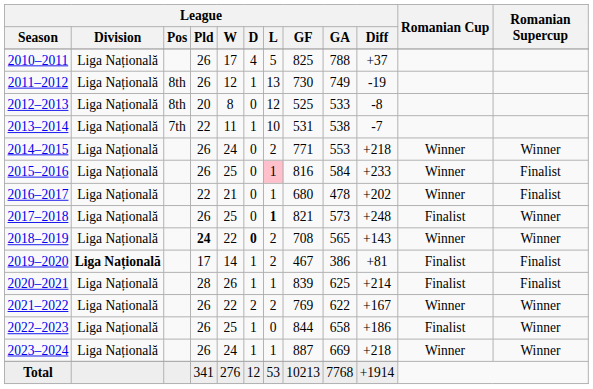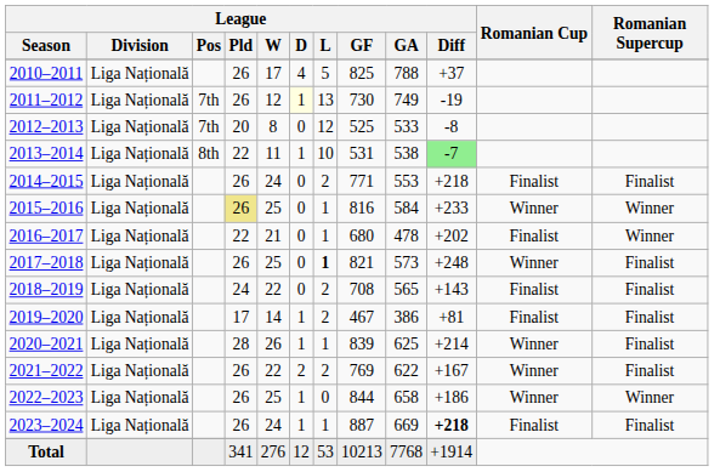 <table class="wikitable" style="font-size:95%; text-align: center;">
 <tr>
 <th colspan="10">League</th>
 <th rowspan="2" width="100">Romanian Cup</th>
 <th rowspan="2" width="100">Romanian Supercup</th>
 </tr>
 <tr>
 <th>Season</th>
 <th>Division</th>
 <th>Pos</th>
 <th>Pld</th>
 <th>W</th>
 <th>D</th>
 <th>L</th>
 <th>GF</th>
 <th>GA</th>
 <th>Diff</th>
 </tr>
 <tr>
 </tr>
 <tr>
 <td><a href='#'>2010–2011</a></td>
 <td>Liga Națională</td>
 <td></td>
 <td>26</td>
 <td>17</td>
 <td>4</td>
 <td>5</td>
 <td>825</td>
 <td>788</td>
 <td>+37</td>
 <td></td>
 <td></td>
 </tr>
 <tr>
 <td><a href='#'>2011–2012</a></td>
 <td>Liga Națională</td>
-<td>8th</td>
+<td>7th</td>
 <td>26</td>
 <td>12</td>
-<td>1</td>
+<td style="background: lightyellow;">1</td>
 <td>13</td>
 <td>730</td>
 <td>749</td>
 <td>-19</td>
 <td></td>
 <td></td>
 </tr>
 <tr>
 <td><a href='#'>2012–2013</a></td>
 <td>Liga Națională</td>
-<td>8th</td>
+<td>7th</td>
 <td>20</td>
 <td>8</td>
 <td>0</td>
 <td>12</td>
 <td>525</td>
 <td>533</td>
 <td>-8</td>
 <td></td>
 <td></td>
 </tr>
 <tr>
 <td><a href='#'>2013–2014</a></td>
 <td>Liga Națională</td>
-<td>7th</td>
+<td>8th</td>
 <td>22</td>
 <td>11</td>
 <td>1</td>
 <td>10</td>
 <td>531</td>
 <td>538</td>
-<td>-7</td>
+<td style="background: lightgreen;">-7</td>
 <td></td>
 <td></td>
 </tr>
 <tr>
 <td><a href='#'>2014–2015</a></td>
 <td>Liga Națională</td>
 <td></td>
 <td>26</td>
 <td>24</td>
 <td>0</td>
 <td>2</td>
 <td>771</td>
 <td>553</td>
 <td>+218</td>
-<td> Winner</td>
-<td> Winner</td>
+<td> Finalist</td>
+<td> Finalist</td>
 </tr>
 <tr>
 <td><a href='#'>2015–2016</a></td>
 <td>Liga Națională</td>
 <td></td>
-<td>26</td>
+<td style="background: khaki;">26</td>
 <td>25</td>
 <td>0</td>
-<td style="background: pink;">1</td>
+<td>1</td>
 <td>816</td>
 <td>584</td>
 <td>+233</td>
 <td> Winner</td>
-<td> Finalist</td>
+<td> Winner</td>
 </tr>
 <tr>
 <td><a href='#'>2016–2017</a></td>
 <td>Liga Națională</td>
 <td></td>
 <td>22</td>
 <td>21</td>
 <td>0</td>
 <td>1</td>
 <td>680</td>
 <td>478</td>
 <td>+202</td>
+<td> Finalist</td>
 <td> Winner</td>
-<td> Finalist</td>
 </tr>
 <tr>
 <td><a href='#'>2017–2018</a></td>
 <td>Liga Națională</td>
 <td></td>
 <td>26</td>
 <td>25</td>
 <td>0</td>
 <td><strong>1</strong></td>
 <td>821</td>
 <td>573</td>
 <td>+248</td>
+<td> Winner</td>
 <td> Finalist</td>
-<td> Winner</td>
 </tr>
 <tr>
 <td><a href='#'>2018–2019</a></td>
 <td>Liga Națională</td>
 <td></td>
-<td><strong>24</strong></td>
+<td>24</td>
 <td>22</td>
-<td><strong>0</strong></td>
+<td>0</td>
 <td>2</td>
 <td>708</td>
 <td>565</td>
 <td>+143</td>
-<td> Winner</td>
-<td> Winner</td>
+<td> Finalist</td>
+<td> Finalist</td>
 </tr>
 <tr>
 <td><a href='#'>2019–2020</a></td>
-<td><strong>Liga Națională</strong></td>
+<td>Liga Națională</td>
 <td></td>
 <td>17</td>
 <td>14</td>
 <td>1</td>
 <td>2</td>
 <td>467</td>
 <td>386</td>
 <td>+81</td>
 <td> Finalist</td>
 <td> Finalist</td>
 </tr>
 <tr>
 <td><a href='#'>2020–2021</a></td>
 <td>Liga Națională</td>
 <td></td>
 <td>28</td>
 <td>26</td>
 <td>1</td>
 <td>1</td>
 <td>839</td>
 <td>625</td>
 <td>+214</td>
-<td> Finalist</td>
+<td> Winner</td>
 <td> Finalist</td>
 </tr>
 <tr>
 <td><a href='#'>2021–2022</a></td>
 <td>Liga Națională</td>
 <td></td>
 <td>26</td>
 <td>22</td>
 <td>2</td>
 <td>2</td>
 <td>769</td>
 <td>622</td>
 <td>+167</td>
 <td> Winner</td>
-<td> Winner</td>
+<td> Finalist</td>
 </tr>
 <tr>
 <td><a href='#'>2022–2023</a></td>
 <td>Liga Națională</td>
 <td></td>
 <td>26</td>
 <td>25</td>
 <td>1</td>
 <td>0</td>
 <td>844</td>
 <td>658</td>
 <td>+186</td>
-<td> Finalist</td>
+<td> Winner</td>
 <td> Winner</td>
 </tr>
 <tr>
 <td><a href='#'>2023–2024</a></td>
 <td>Liga Națională</td>
 <td></td>
 <td>26</td>
 <td>24</td>
 <td>1</td>
 <td>1</td>
 <td>887</td>
 <td>669</td>
-<td>+218</td>
-<td> Winner</td>
-<td> Winner</td>
+<td><strong>+218</strong></td>
+<td> Finalist</td>
+<td> Finalist</td>
 </tr>
 <tr>
 </tr>
 <tr bgcolor=#EEEEEE>
 <td><strong>Total</strong></td>
 <td></td>
 <td></td>
 <td>341</td>
 <td>276</td>
 <td>12</td>
 <td>53</td>
 <td>10213</td>
 <td>7768</td>
 <td>+1914</td>
 </tr>
 </table>
